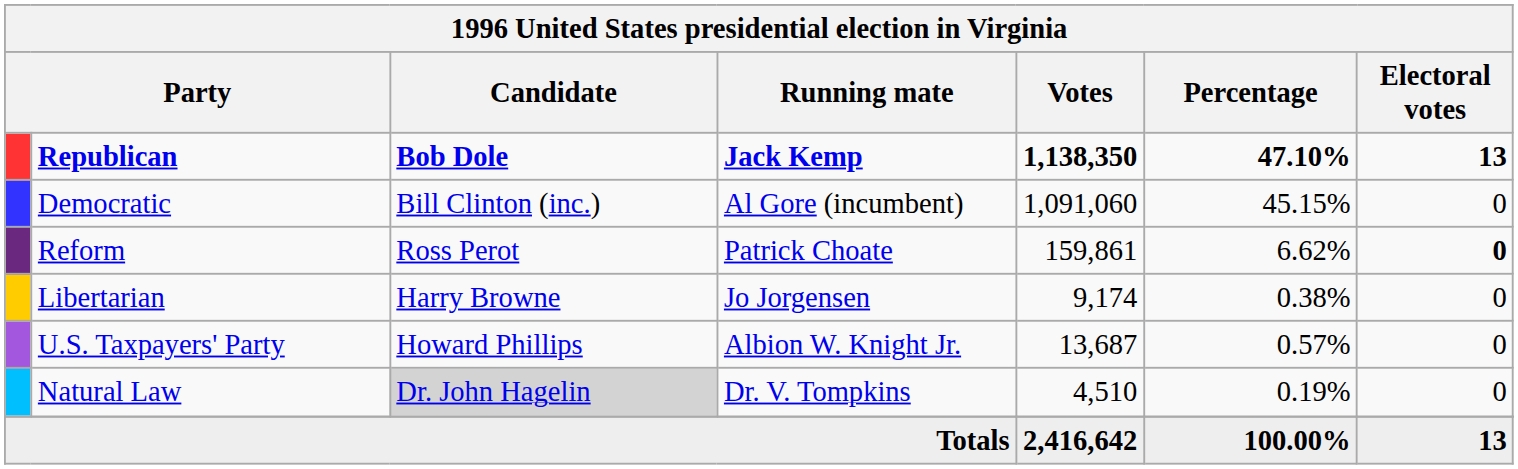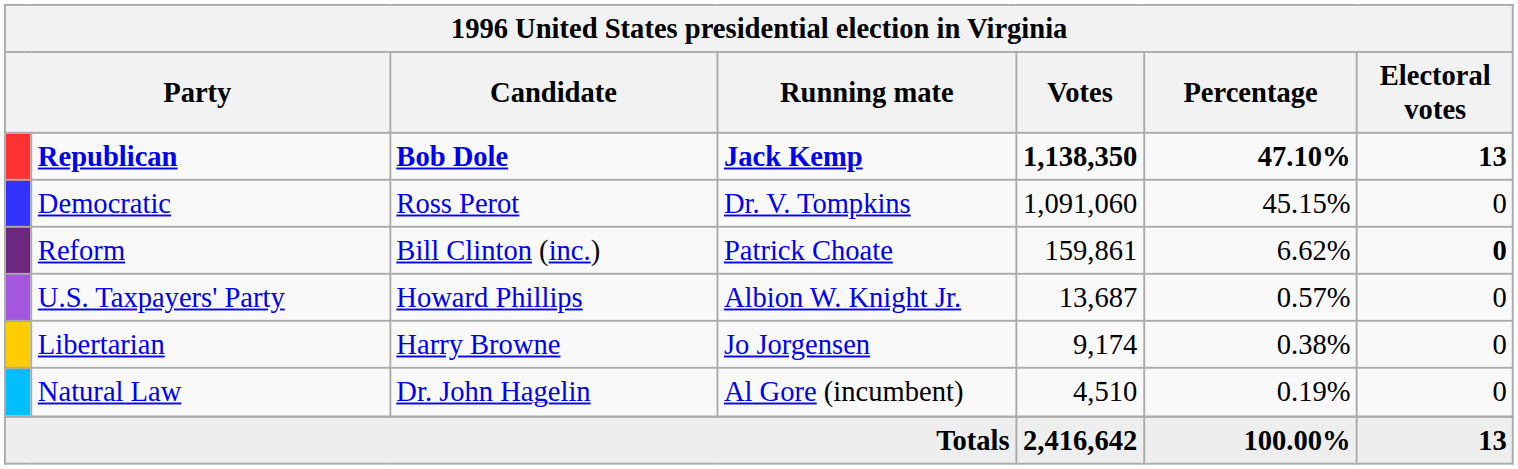 <table class="wikitable" style="font-size: 95%;">
 <tr>
 <th colspan="7">1996 United States presidential election in Virginia</th>
 </tr>
 <tr>
 <th colspan="2" style="width: 13em">Party</th>
 <th style="width: 11em">Candidate</th>
 <th style="width: 10em">Running mate</th>
 <th style="width: 4em">Votes</th>
 <th style="width: 7em">Percentage</th>
 <th style="width: 5em">Electoral votes</th>
 </tr>
 <tr>
 <th style="background-color:#FF3333; width: 3px"></th>
 <td style="width: 130px"><strong><a href='#'>Republican</a></strong></td>
 <td><strong><a href='#'>Bob Dole</a></strong></td>
 <td><strong><a href='#'>Jack Kemp</a></strong></td>
 <td align="right"><strong>1,138,350</strong></td>
 <td align="right"><strong>47.10%</strong></td>
 <td align="right"><strong>13</strong></td>
 </tr>
 <tr>
 <th style="background-color:#3333FF; width: 3px"></th>
 <td style="width: 130px"><a href='#'>Democratic</a></td>
-<td><a href='#'>Bill Clinton</a> (<a href='#'>inc.</a>)</td>
-<td><a href='#'>Al Gore</a> (incumbent)</td>
+<td><a href='#'>Ross Perot</a></td>
+<td><a href='#'>Dr. V. Tompkins</a></td>
 <td align="right">1,091,060</td>
 <td align="right">45.15%</td>
 <td align="right">0</td>
 </tr>
 <tr>
 <th style="background-color:#6A287E; width: 3px"></th>
 <td style="width: 130px"><a href='#'>Reform</a></td>
-<td><a href='#'>Ross Perot</a></td>
+<td><a href='#'>Bill Clinton</a> (<a href='#'>inc.</a>)</td>
 <td><a href='#'>Patrick Choate</a></td>
 <td align="right">159,861</td>
 <td align="right">6.62%</td>
 <td align="right"><strong>0</strong></td>
+</tr>
+<tr>
+<th style="background-color:#A356DE; width: 3px"></th>
+<td style="width: 130px"><a href='#'>U.S. Taxpayers' Party</a></td>
+<td><a href='#'>Howard Phillips</a></td>
+<td><a href='#'>Albion W. Knight Jr.</a></td>
+<td align="right">13,687</td>
+<td align="right">0.57%</td>
+<td align="right">0</td>
 </tr>
 <tr>
 <th style="background-color:#FFCC00; width: 3px"></th>
 <td style="width: 130px"><a href='#'>Libertarian</a></td>
 <td><a href='#'>Harry Browne</a></td>
 <td><a href='#'>Jo Jorgensen</a></td>
 <td align="right">9,174</td>
 <td align="right">0.38%</td>
 <td align="right">0</td>
 </tr>
 <tr>
-<th style="background-color:#A356DE; width: 3px"></th>
-<td style="width: 130px"><a href='#'>U.S. Taxpayers' Party</a></td>
-<td><a href='#'>Howard Phillips</a></td>
-<td><a href='#'>Albion W. Knight Jr.</a></td>
-<td align="right">13,687</td>
-<td align="right">0.57%</td>
-<td align="right">0</td>
-</tr>
-<tr>
 <th style="background-color:#00BFFF; width: 3px"></th>
 <td style="width: 130px"><a href='#'>Natural Law</a></td>
-<td style="background: lightgrey;"><a href='#'>Dr. John Hagelin</a></td>
-<td><a href='#'>Dr. V. Tompkins</a></td>
+<td><a href='#'>Dr. John Hagelin</a></td>
+<td><a href='#'>Al Gore</a> (incumbent)</td>
 <td align="right">4,510</td>
 <td align="right">0.19%</td>
 <td align="right">0</td>
 </tr>
 <tr>
 </tr>
 <tr bgcolor="#EEEEEE">
 <td colspan="4" align="right"><strong>Totals</strong></td>
 <td align="right"><strong>2,416,642</strong></td>
 <td align="right"><strong>100.00%</strong></td>
 <td align="right"><strong>13</strong></td>
 </tr>
 </table>
